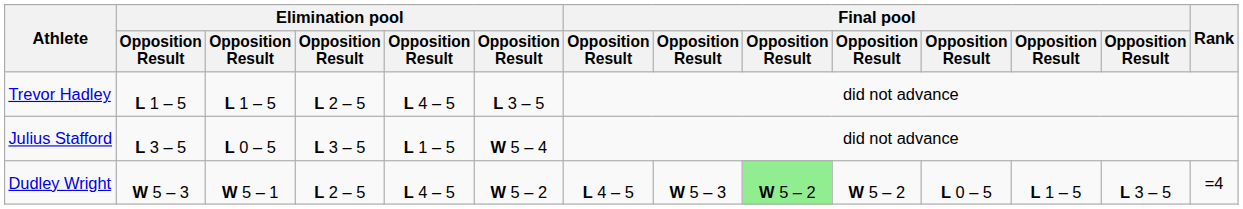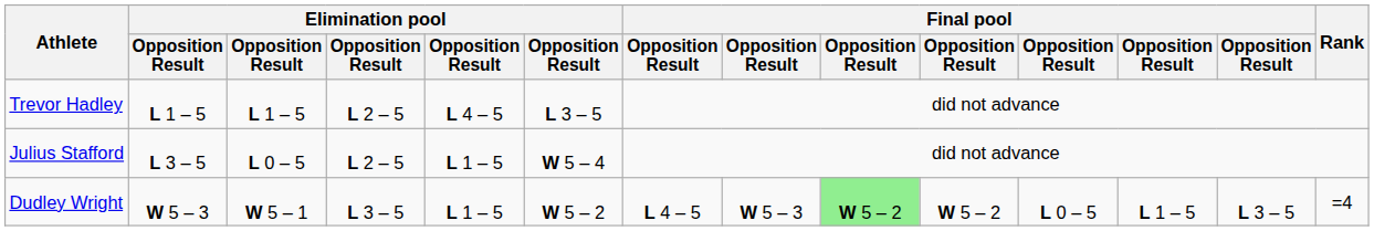 <table class=wikitable style="font-size:90%;text-align:center">
 <tr>
 <th rowspan="2">Athlete</th>
 <th colspan=5>Elimination pool</th>
 <th colspan=7>Final pool</th>
 <th rowspan=2>Rank</th>
 </tr>
 <tr style="font-size:95%">
 <th>Opposition<br>Result</th>
 <th>Opposition<br>Result</th>
 <th>Opposition<br>Result</th>
 <th>Opposition<br>Result</th>
 <th>Opposition<br>Result</th>
 <th>Opposition<br>Result</th>
 <th>Opposition<br>Result</th>
 <th>Opposition<br>Result</th>
 <th>Opposition<br>Result</th>
 <th>Opposition<br>Result</th>
 <th>Opposition<br>Result</th>
 <th>Opposition<br>Result</th>
 </tr>
 <tr>
 <td style="text-align:left;"><a href='#'>Trevor Hadley</a></td>
 <td><br><strong>L</strong> 1 – 5</td>
 <td><br><strong>L</strong> 1 – 5</td>
 <td><br><strong>L</strong> 2 – 5</td>
 <td><br><strong>L</strong> 4 – 5</td>
 <td><br><strong>L</strong> 3 – 5</td>
 <td colspan=8>did not advance</td>
 </tr>
 <tr>
 <td style="text-align:left;"><a href='#'>Julius Stafford</a></td>
 <td><br><strong>L</strong> 3 – 5</td>
 <td><br><strong>L</strong> 0 – 5</td>
-<td><br><strong>L</strong> 3 – 5</td>
+<td><br><strong>L</strong> 2 – 5</td>
 <td><br><strong>L</strong> 1 – 5</td>
 <td><br><strong>W</strong> 5 – 4</td>
 <td colspan=8>did not advance</td>
 </tr>
 <tr>
 <td style="text-align:left;"><a href='#'>Dudley Wright</a></td>
 <td><br><strong>W</strong> 5 – 3</td>
 <td><br><strong>W</strong> 5 – 1</td>
-<td><br><strong>L</strong> 2 – 5</td>
-<td><br><strong>L</strong> 4 – 5</td>
+<td><br><strong>L</strong> 3 – 5</td>
+<td><br><strong>L</strong> 1 – 5</td>
 <td><br><strong>W</strong> 5 – 2</td>
 <td><br><strong>L</strong> 4 – 5</td>
 <td><br><strong>W</strong> 5 – 3</td>
 <td style="background: lightgreen;"><br><strong>W</strong> 5 – 2</td>
 <td><br><strong>W</strong> 5 – 2</td>
 <td><br><strong>L</strong> 0 – 5</td>
 <td><br><strong>L</strong> 1 – 5</td>
 <td><br><strong>L</strong> 3 – 5</td>
 <td>=4</td>
 </tr>
 </table>
